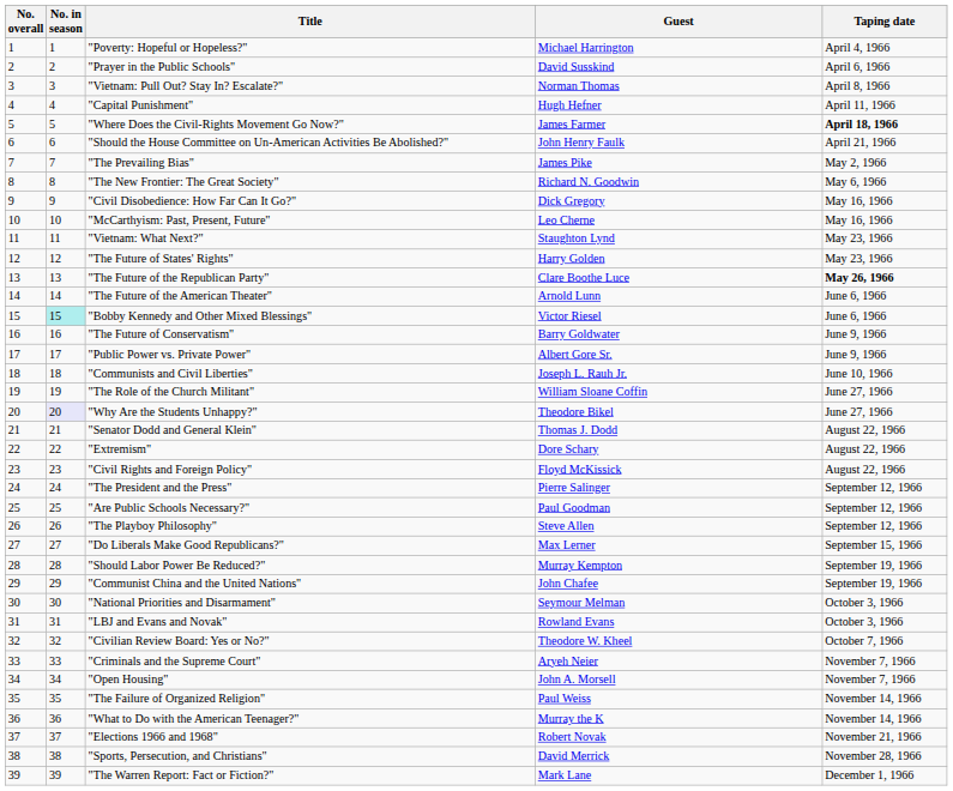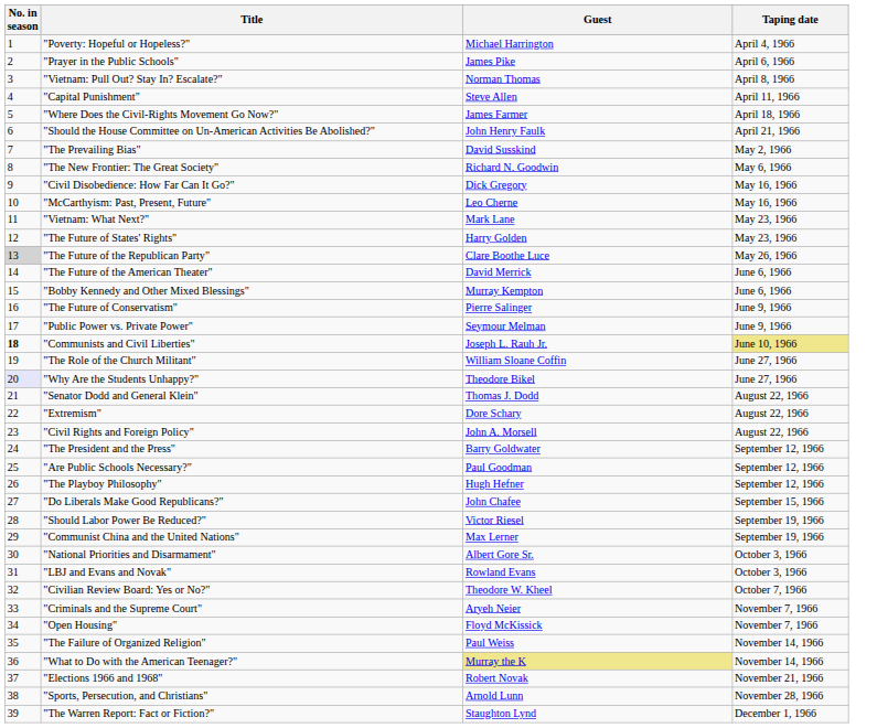 <table class="wikitable">
 <tr style="text-align: center; background-color:#9DA8A2">
-<th>No.<br>overall</th>
 <th>No. in<br>season</th>
 <th style="width:600px;"><strong>Title</strong></th>
 <th style="width:380px;"><strong>Guest</strong></th>
 <th style="width:160px;"><strong>Taping date</strong></th>
 </tr>
 <tr>
 <td>1</td>
-<td>1</td>
 <td>"Poverty: Hopeful or Hopeless?"</td>
 <td><a href='#'>Michael Harrington</a></td>
 <td>April 4, 1966</td>
 </tr>
 <tr>
 <td>2</td>
-<td>2</td>
 <td>"Prayer in the Public Schools"</td>
-<td><a href='#'>David Susskind</a></td>
+<td><a href='#'>James Pike</a></td>
 <td>April 6, 1966</td>
 </tr>
 <tr>
-<td>3</td>
 <td>3</td>
 <td>"Vietnam: Pull Out? Stay In? Escalate?"</td>
 <td><a href='#'>Norman Thomas</a></td>
 <td>April 8, 1966</td>
 </tr>
 <tr>
 <td>4</td>
-<td>4</td>
 <td>"Capital Punishment"</td>
-<td><a href='#'>Hugh Hefner</a></td>
+<td><a href='#'>Steve Allen</a></td>
 <td>April 11, 1966</td>
 </tr>
 <tr>
 <td>5</td>
-<td>5</td>
 <td>"Where Does the Civil-Rights Movement Go Now?"</td>
 <td><a href='#'>James Farmer</a></td>
-<td><strong>April 18, 1966</strong></td>
+<td>April 18, 1966</td>
 </tr>
 <tr>
-<td>6</td>
 <td>6</td>
 <td>"Should the House Committee on Un-American Activities Be Abolished?"</td>
 <td><a href='#'>John Henry Faulk</a></td>
 <td>April 21, 1966</td>
 </tr>
 <tr>
 <td>7</td>
-<td>7</td>
 <td>"The Prevailing Bias"</td>
-<td><a href='#'>James Pike</a></td>
+<td><a href='#'>David Susskind</a></td>
 <td>May 2, 1966</td>
 </tr>
 <tr>
-<td>8</td>
 <td>8</td>
 <td>"The New Frontier: The Great Society"</td>
 <td><a href='#'>Richard N. Goodwin</a></td>
 <td>May 6, 1966</td>
 </tr>
 <tr>
 <td>9</td>
-<td>9</td>
 <td>"Civil Disobedience: How Far Can It Go?"</td>
 <td><a href='#'>Dick Gregory</a></td>
 <td>May 16, 1966</td>
 </tr>
 <tr>
-<td>10</td>
 <td>10</td>
 <td>"McCarthyism: Past, Present, Future"</td>
 <td><a href='#'>Leo Cherne</a></td>
 <td>May 16, 1966</td>
 </tr>
 <tr>
 <td>11</td>
-<td>11</td>
 <td>"Vietnam: What Next?"</td>
-<td><a href='#'>Staughton Lynd</a></td>
+<td><a href='#'>Mark Lane</a></td>
 <td>May 23, 1966</td>
 </tr>
 <tr>
-<td>12</td>
 <td>12</td>
 <td>"The Future of States' Rights"</td>
 <td><a href='#'>Harry Golden</a></td>
 <td>May 23, 1966</td>
 </tr>
 <tr>
-<td>13</td>
-<td>13</td>
+<td style="background: lightgrey;">13</td>
 <td>"The Future of the Republican Party"</td>
 <td><a href='#'>Clare Boothe Luce</a></td>
-<td><strong>May 26, 1966</strong></td>
+<td>May 26, 1966</td>
 </tr>
 <tr>
 <td>14</td>
-<td>14</td>
 <td>"The Future of the American Theater"</td>
-<td><a href='#'>Arnold Lunn</a></td>
+<td><a href='#'>David Merrick</a></td>
 <td>June 6, 1966</td>
 </tr>
 <tr>
 <td>15</td>
-<td style="background: paleturquoise;">15</td>
 <td>"Bobby Kennedy and Other Mixed Blessings"</td>
-<td><a href='#'>Victor Riesel</a></td>
+<td><a href='#'>Murray Kempton</a></td>
 <td>June 6, 1966</td>
 </tr>
 <tr>
 <td>16</td>
-<td>16</td>
 <td>"The Future of Conservatism"</td>
-<td><a href='#'>Barry Goldwater</a></td>
+<td><a href='#'>Pierre Salinger</a></td>
 <td>June 9, 1966</td>
 </tr>
 <tr>
 <td>17</td>
-<td>17</td>
 <td>"Public Power vs. Private Power"</td>
-<td><a href='#'>Albert Gore Sr.</a></td>
+<td><a href='#'>Seymour Melman</a></td>
 <td>June 9, 1966</td>
 </tr>
 <tr>
-<td>18</td>
-<td>18</td>
+<td><strong>18</strong></td>
 <td>"Communists and Civil Liberties"</td>
 <td><a href='#'>Joseph L. Rauh Jr.</a></td>
-<td>June 10, 1966</td>
+<td style="background: khaki;">June 10, 1966</td>
 </tr>
 <tr>
-<td>19</td>
 <td>19</td>
 <td>"The Role of the Church Militant"</td>
 <td><a href='#'>William Sloane Coffin</a></td>
 <td>June 27, 1966</td>
 </tr>
 <tr>
-<td>20</td>
 <td style="background: lavender;">20</td>
 <td>"Why Are the Students Unhappy?"</td>
 <td><a href='#'>Theodore Bikel</a></td>
 <td>June 27, 1966</td>
 </tr>
 <tr>
 <td>21</td>
-<td>21</td>
 <td>"Senator Dodd and General Klein"</td>
 <td><a href='#'>Thomas J. Dodd</a></td>
 <td>August 22, 1966</td>
 </tr>
 <tr>
-<td>22</td>
 <td>22</td>
 <td>"Extremism"</td>
 <td><a href='#'>Dore Schary</a></td>
 <td>August 22, 1966</td>
 </tr>
 <tr>
 <td>23</td>
-<td>23</td>
 <td>"Civil Rights and Foreign Policy"</td>
-<td><a href='#'>Floyd McKissick</a></td>
+<td><a href='#'>John A. Morsell</a></td>
 <td>August 22, 1966</td>
 </tr>
 <tr>
 <td>24</td>
-<td>24</td>
 <td>"The President and the Press"</td>
-<td><a href='#'>Pierre Salinger</a></td>
+<td><a href='#'>Barry Goldwater</a></td>
 <td>September 12, 1966</td>
 </tr>
 <tr>
-<td>25</td>
 <td>25</td>
 <td>"Are Public Schools Necessary?"</td>
 <td><a href='#'>Paul Goodman</a></td>
 <td>September 12, 1966</td>
 </tr>
 <tr>
 <td>26</td>
-<td>26</td>
 <td>"The Playboy Philosophy"</td>
-<td><a href='#'>Steve Allen</a></td>
+<td><a href='#'>Hugh Hefner</a></td>
 <td>September 12, 1966</td>
 </tr>
 <tr>
 <td>27</td>
-<td>27</td>
 <td>"Do Liberals Make Good Republicans?"</td>
-<td><a href='#'>Max Lerner</a></td>
+<td><a href='#'>John Chafee</a></td>
 <td>September 15, 1966</td>
 </tr>
 <tr>
 <td>28</td>
-<td>28</td>
 <td>"Should Labor Power Be Reduced?"</td>
-<td><a href='#'>Murray Kempton</a></td>
+<td><a href='#'>Victor Riesel</a></td>
 <td>September 19, 1966</td>
 </tr>
 <tr>
 <td>29</td>
-<td>29</td>
 <td>"Communist China and the United Nations"</td>
-<td><a href='#'>John Chafee</a></td>
+<td><a href='#'>Max Lerner</a></td>
 <td>September 19, 1966</td>
 </tr>
 <tr>
 <td>30</td>
-<td>30</td>
 <td>"National Priorities and Disarmament"</td>
-<td><a href='#'>Seymour Melman</a></td>
+<td><a href='#'>Albert Gore Sr.</a></td>
 <td>October 3, 1966</td>
 </tr>
 <tr>
-<td>31</td>
 <td>31</td>
 <td>"LBJ and Evans and Novak"</td>
 <td><a href='#'>Rowland Evans</a></td>
 <td>October 3, 1966</td>
 </tr>
 <tr>
 <td>32</td>
-<td>32</td>
 <td>"Civilian Review Board: Yes or No?"</td>
 <td><a href='#'>Theodore W. Kheel</a></td>
 <td>October 7, 1966</td>
 </tr>
 <tr>
-<td>33</td>
 <td>33</td>
 <td>"Criminals and the Supreme Court"</td>
 <td><a href='#'>Aryeh Neier</a></td>
 <td>November 7, 1966</td>
 </tr>
 <tr>
 <td>34</td>
-<td>34</td>
 <td>"Open Housing"</td>
-<td><a href='#'>John A. Morsell</a></td>
+<td><a href='#'>Floyd McKissick</a></td>
 <td>November 7, 1966</td>
 </tr>
 <tr>
-<td>35</td>
 <td>35</td>
 <td>"The Failure of Organized Religion"</td>
 <td><a href='#'>Paul Weiss</a></td>
 <td>November 14, 1966</td>
 </tr>
 <tr>
 <td>36</td>
-<td>36</td>
 <td>"What to Do with the American Teenager?"</td>
-<td><a href='#'>Murray the K</a></td>
+<td style="background: khaki;"><a href='#'>Murray the K</a></td>
 <td>November 14, 1966</td>
 </tr>
 <tr>
-<td>37</td>
 <td>37</td>
 <td>"Elections 1966 and 1968"</td>
 <td><a href='#'>Robert Novak</a></td>
 <td>November 21, 1966</td>
 </tr>
 <tr>
 <td>38</td>
-<td>38</td>
 <td>"Sports, Persecution, and Christians"</td>
-<td><a href='#'>David Merrick</a></td>
+<td><a href='#'>Arnold Lunn</a></td>
 <td>November 28, 1966</td>
 </tr>
 <tr>
 <td>39</td>
-<td>39</td>
 <td>"The Warren Report: Fact or Fiction?"</td>
-<td><a href='#'>Mark Lane</a></td>
+<td><a href='#'>Staughton Lynd</a></td>
 <td>December 1, 1966</td>
 </tr>
 </table>
